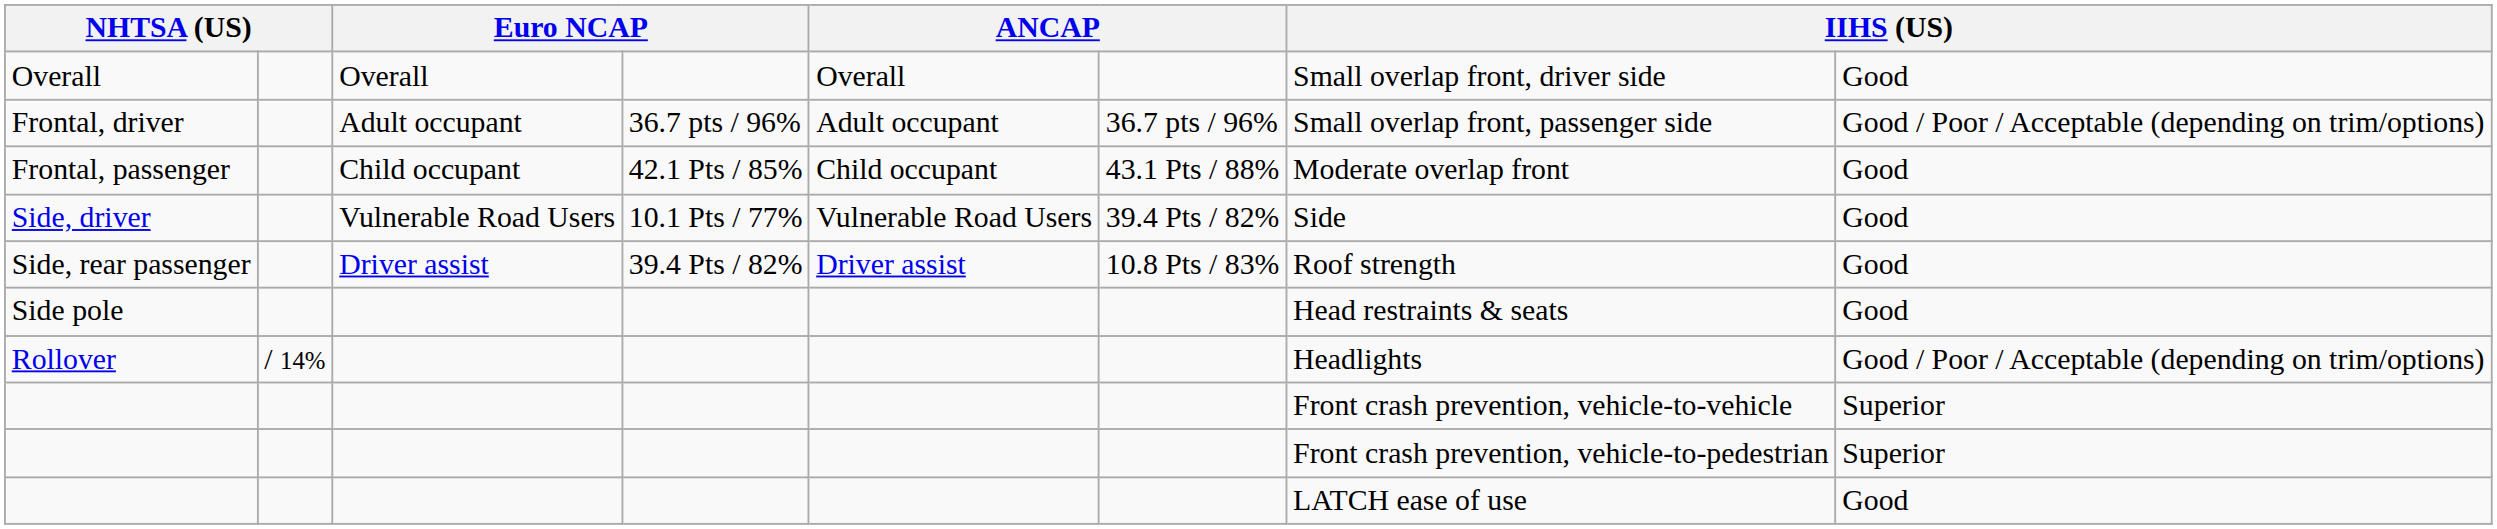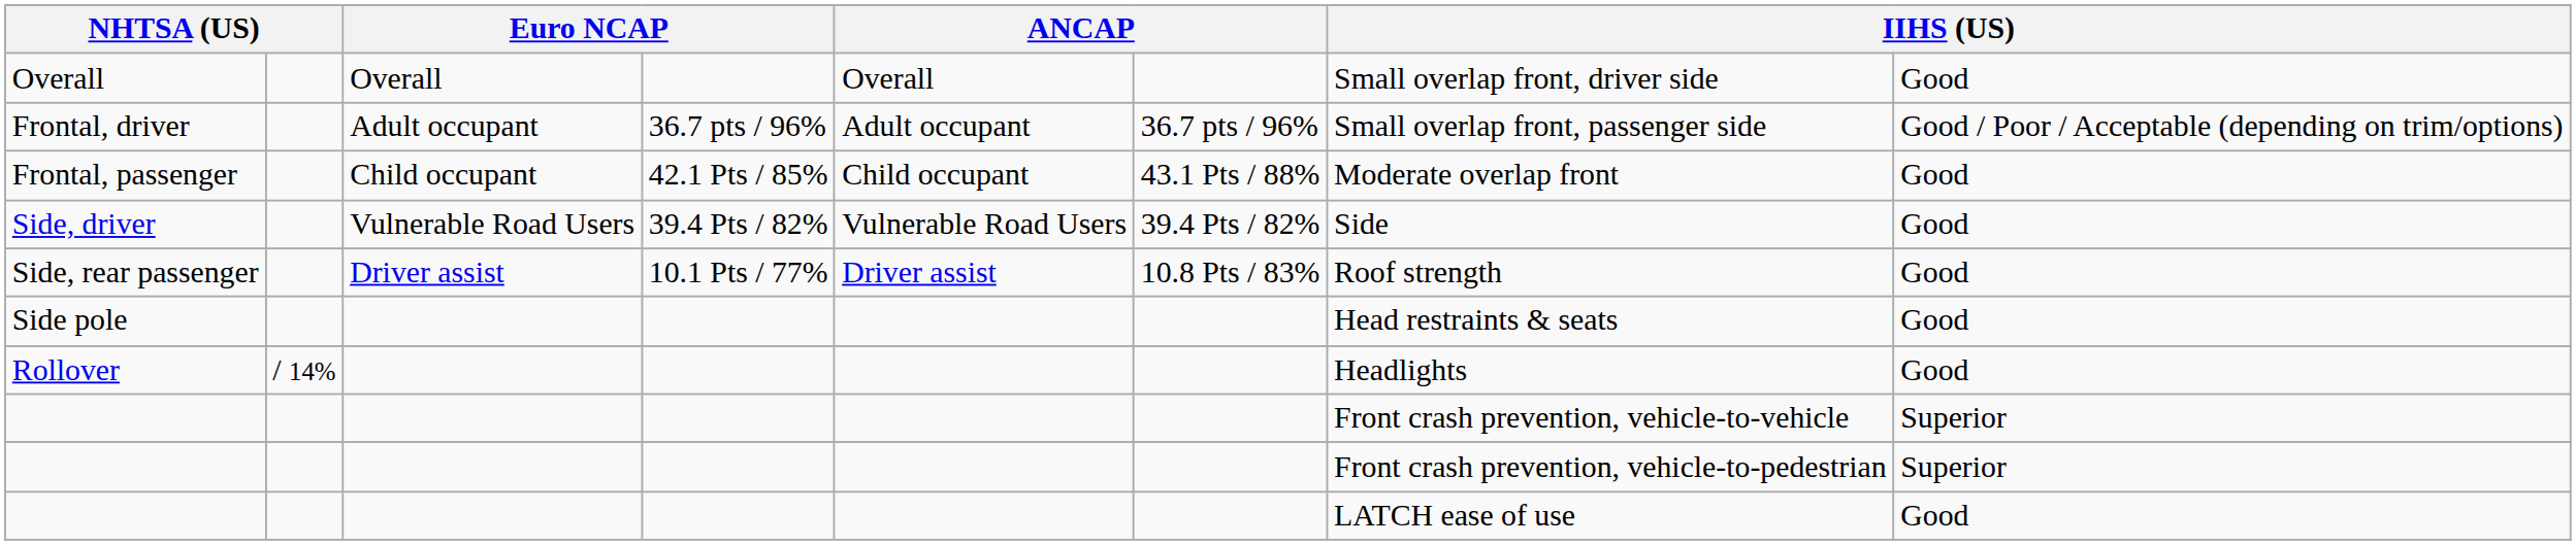 <table class="wikitable">
 <tr>
 <th colspan="2"><a href='#'>NHTSA</a> (US)</th>
 <th colspan="2"><a href='#'>Euro NCAP</a></th>
 <th colspan="2"><a href='#'>ANCAP</a></th>
 <th colspan="2"><a href='#'>IIHS</a> (US)</th>
 </tr>
 <tr>
 <td>Overall</td>
 <td></td>
 <td>Overall</td>
 <td></td>
 <td>Overall</td>
 <td></td>
 <td>Small overlap front, driver side</td>
 <td>Good</td>
 </tr>
 <tr>
 <td>Frontal, driver</td>
 <td></td>
 <td>Adult occupant</td>
 <td>36.7 pts / 96%</td>
 <td>Adult occupant</td>
 <td>36.7 pts / 96%</td>
 <td>Small overlap front, passenger side</td>
 <td>Good / Poor / Acceptable (depending on trim/options)</td>
 </tr>
 <tr>
 <td>Frontal, passenger</td>
 <td></td>
 <td>Child occupant</td>
 <td>42.1 Pts / 85%</td>
 <td>Child occupant</td>
 <td>43.1 Pts / 88%</td>
 <td>Moderate overlap front</td>
 <td>Good</td>
 </tr>
 <tr>
 <td><a href='#'>Side, driver</a></td>
 <td></td>
 <td>Vulnerable Road Users</td>
-<td>10.1 Pts / 77%</td>
+<td>39.4 Pts / 82%</td>
 <td>Vulnerable Road Users</td>
 <td>39.4 Pts / 82%</td>
 <td>Side</td>
 <td>Good</td>
 </tr>
 <tr>
 <td>Side, rear passenger</td>
 <td></td>
 <td><a href='#'>Driver assist</a></td>
-<td>39.4 Pts / 82%</td>
+<td>10.1 Pts / 77%</td>
 <td><a href='#'>Driver assist</a></td>
 <td>10.8 Pts / 83%</td>
 <td>Roof strength</td>
 <td>Good</td>
 </tr>
 <tr>
 <td>Side pole</td>
 <td></td>
 <td></td>
 <td></td>
 <td></td>
 <td></td>
 <td>Head restraints & seats</td>
 <td>Good</td>
 </tr>
 <tr>
 <td><a href='#'>Rollover</a></td>
 <td> / <small>14%</small></td>
 <td></td>
 <td></td>
 <td></td>
 <td></td>
 <td>Headlights</td>
-<td>Good / Poor / Acceptable (depending on trim/options)</td>
+<td>Good</td>
 </tr>
 <tr>
 <td></td>
 <td></td>
 <td></td>
 <td></td>
 <td></td>
 <td></td>
 <td>Front crash prevention, vehicle-to-vehicle</td>
 <td>Superior</td>
 </tr>
 <tr>
 <td></td>
 <td></td>
 <td></td>
 <td></td>
 <td></td>
 <td></td>
 <td>Front crash prevention, vehicle-to-pedestrian</td>
 <td>Superior</td>
 </tr>
 <tr>
 <td></td>
 <td></td>
 <td></td>
 <td></td>
 <td></td>
 <td></td>
 <td>LATCH ease of use</td>
 <td>Good</td>
 </tr>
 </table>
